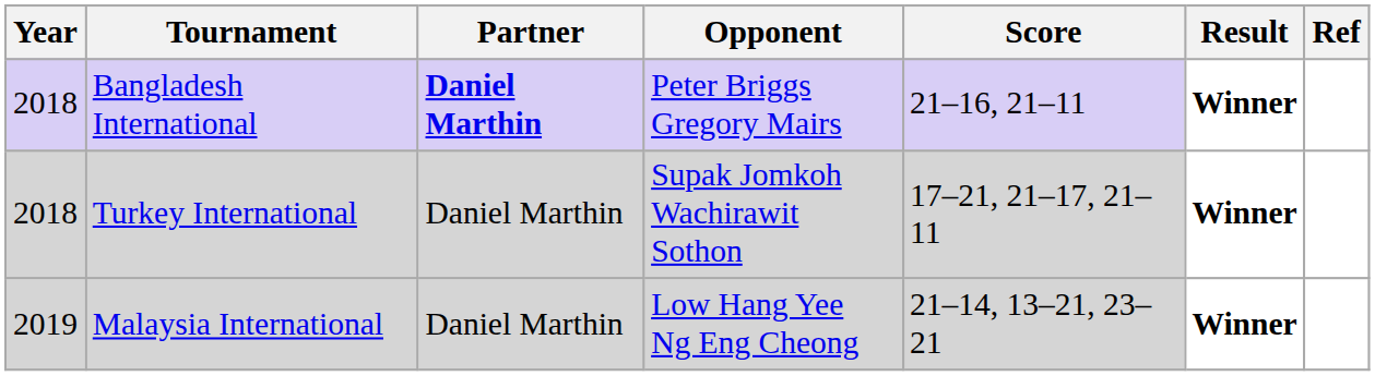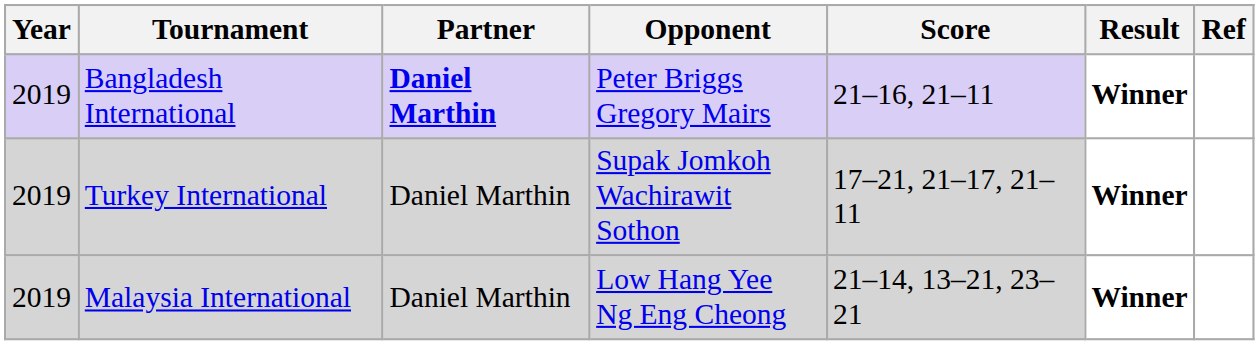 <table class="sortable wikitable" style="font-size: 90%">
 <tr>
 <th>Year</th>
 <th>Tournament</th>
 <th>Partner</th>
 <th>Opponent</th>
 <th>Score</th>
 <th>Result</th>
 <th>Ref</th>
 </tr>
 <tr style="background:#D8CEF6">
-<td align="center">2018</td>
+<td align="center">2019</td>
 <td align="left"><a href='#'>Bangladesh International</a></td>
 <td align="left"><strong> <a href='#'>Daniel Marthin</a></strong></td>
 <td align="left"> <a href='#'>Peter Briggs</a><br> <a href='#'>Gregory Mairs</a></td>
 <td align="left">21–16, 21–11</td>
 <td style="text-align:left; background:white"> <strong>Winner</strong></td>
 <td style="text-align:center; background:white"></td>
 </tr>
 <tr style="background:#D5D5D5">
-<td align="center">2018</td>
+<td align="center">2019</td>
 <td align="left"><a href='#'>Turkey International</a></td>
 <td align="left"> Daniel Marthin</td>
 <td align="left"> <a href='#'>Supak Jomkoh</a><br> <a href='#'>Wachirawit Sothon</a></td>
 <td align="left">17–21, 21–17, 21–11</td>
 <td style="text-align:left; background:white"> <strong>Winner</strong></td>
 <td style="text-align:center; background:white"></td>
 </tr>
 <tr style="background:#D5D5D5">
 <td align="center">2019</td>
 <td align="left"><a href='#'>Malaysia International</a></td>
 <td align="left"> Daniel Marthin</td>
 <td align="left"> <a href='#'>Low Hang Yee</a><br> <a href='#'>Ng Eng Cheong</a></td>
 <td align="left">21–14, 13–21, 23–21</td>
 <td style="text-align:left; background:white"> <strong>Winner</strong></td>
 <td style="text-align:center; background:white"></td>
 </tr>
 </table>
